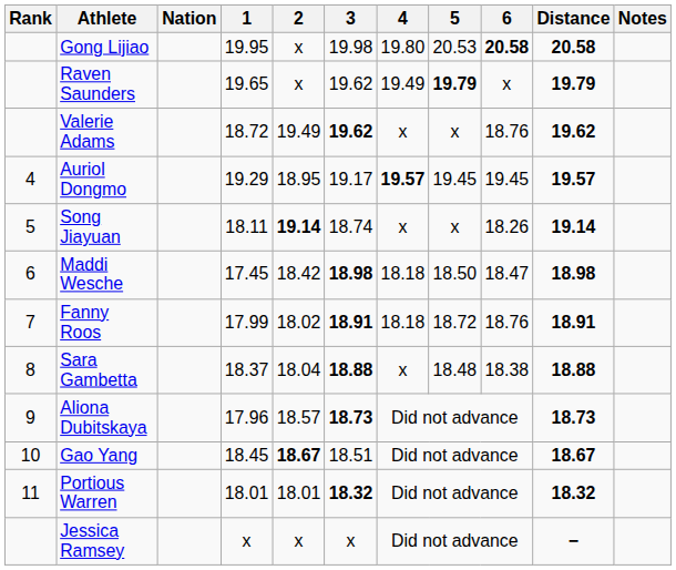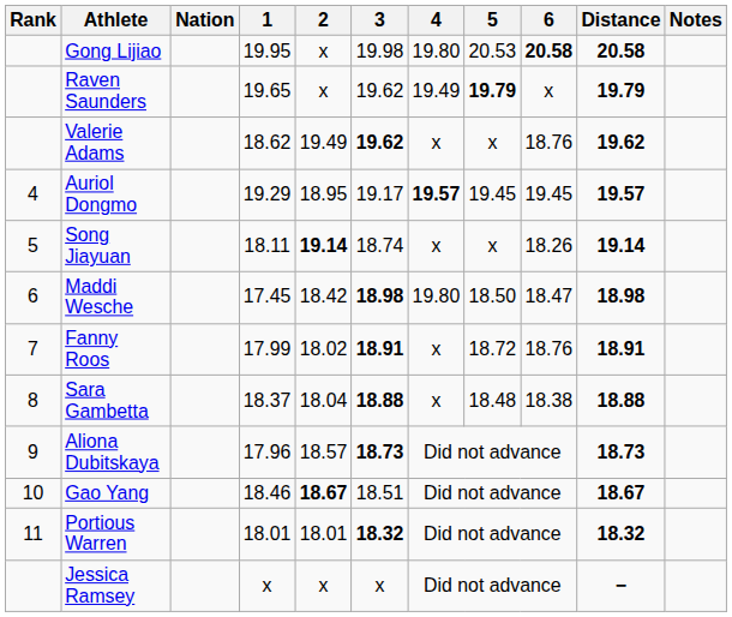 <table class="wikitable sortable" style="text-align:center">
 <tr>
 <th>Rank</th>
 <th>Athlete</th>
 <th>Nation</th>
 <th>1</th>
 <th>2</th>
 <th>3</th>
 <th>4</th>
 <th>5</th>
 <th>6</th>
 <th>Distance</th>
 <th>Notes</th>
 </tr>
 <tr>
 <td></td>
 <td align="left"><a href='#'>Gong Lijiao</a></td>
 <td align="left"></td>
 <td>19.95</td>
 <td>x</td>
 <td>19.98</td>
 <td>19.80</td>
 <td>20.53</td>
 <td><strong>20.58</strong></td>
 <td><strong>20.58</strong></td>
 <td></td>
 </tr>
 <tr>
 <td></td>
 <td align="left"><a href='#'>Raven Saunders</a></td>
 <td align="left"></td>
 <td>19.65</td>
 <td>x</td>
 <td>19.62</td>
 <td>19.49</td>
 <td><strong>19.79</strong></td>
 <td>x</td>
 <td><strong>19.79</strong></td>
 <td></td>
 </tr>
 <tr>
 <td></td>
 <td align="left"><a href='#'>Valerie Adams</a></td>
 <td align="left"></td>
-<td>18.72</td>
+<td>18.62</td>
 <td>19.49</td>
 <td><strong>19.62</strong></td>
 <td>x</td>
 <td>x</td>
 <td>18.76</td>
 <td><strong>19.62</strong></td>
 <td></td>
 </tr>
 <tr>
 <td>4</td>
 <td align="left"><a href='#'>Auriol Dongmo</a></td>
 <td align="left"></td>
 <td>19.29</td>
 <td>18.95</td>
 <td>19.17</td>
 <td><strong>19.57</strong></td>
 <td>19.45</td>
 <td>19.45</td>
 <td><strong>19.57</strong></td>
 <td></td>
 </tr>
 <tr>
 <td>5</td>
 <td align="left"><a href='#'>Song Jiayuan</a></td>
 <td align="left"></td>
 <td>18.11</td>
 <td><strong>19.14</strong></td>
 <td>18.74</td>
 <td>x</td>
 <td>x</td>
 <td>18.26</td>
 <td><strong>19.14</strong></td>
 <td></td>
 </tr>
 <tr>
 <td>6</td>
 <td align="left"><a href='#'>Maddi Wesche</a></td>
 <td align="left"></td>
 <td>17.45</td>
 <td>18.42</td>
 <td><strong>18.98</strong></td>
-<td>18.18</td>
+<td>19.80</td>
 <td>18.50</td>
 <td>18.47</td>
 <td><strong>18.98</strong></td>
 <td></td>
 </tr>
 <tr>
 <td>7</td>
 <td align="left"><a href='#'>Fanny Roos</a></td>
 <td align="left"></td>
 <td>17.99</td>
 <td>18.02</td>
 <td><strong>18.91</strong></td>
-<td>18.18</td>
+<td>x</td>
 <td>18.72</td>
 <td>18.76</td>
 <td><strong>18.91</strong></td>
 <td></td>
 </tr>
 <tr>
 <td>8</td>
 <td align="left"><a href='#'>Sara Gambetta</a></td>
 <td align="left"></td>
 <td>18.37</td>
 <td>18.04</td>
 <td><strong>18.88</strong></td>
 <td>x</td>
 <td>18.48</td>
 <td>18.38</td>
 <td><strong>18.88</strong></td>
 <td></td>
 </tr>
 <tr>
 <td>9</td>
 <td align="left"><a href='#'>Aliona Dubitskaya</a></td>
 <td align="left"></td>
 <td>17.96</td>
 <td>18.57</td>
 <td><strong>18.73</strong></td>
 <td colspan="3">Did not advance</td>
 <td><strong>18.73</strong></td>
 <td></td>
 </tr>
 <tr>
 <td>10</td>
 <td align="left"><a href='#'>Gao Yang</a></td>
 <td align="left"></td>
-<td>18.45</td>
+<td>18.46</td>
 <td><strong>18.67</strong></td>
 <td>18.51</td>
 <td colspan="3">Did not advance</td>
 <td><strong>18.67</strong></td>
 <td></td>
 </tr>
 <tr>
 <td>11</td>
 <td align="left"><a href='#'>Portious Warren</a></td>
 <td align="left"></td>
 <td>18.01</td>
 <td>18.01</td>
 <td><strong>18.32</strong></td>
 <td colspan="3">Did not advance</td>
 <td><strong>18.32</strong></td>
 <td></td>
 </tr>
 <tr>
 <td></td>
 <td align="left"><a href='#'>Jessica Ramsey</a></td>
 <td align="left"></td>
 <td>x</td>
 <td>x</td>
 <td>x</td>
 <td colspan="3">Did not advance</td>
 <td><strong>−</strong></td>
 <td></td>
 </tr>
 </table>
